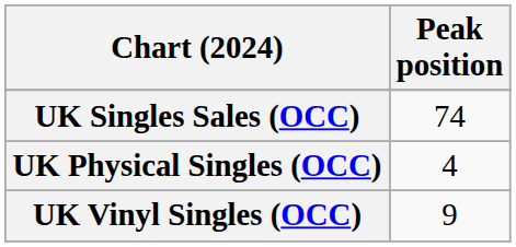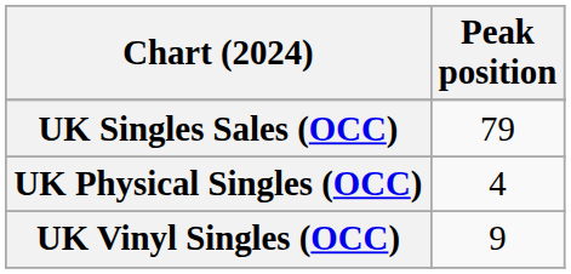 <table class="wikitable sortable plainrowheaders" style="text-align:center">
 <tr>
 <th scope="col">Chart (2024)</th>
 <th scope="col">Peak<br>position</th>
 </tr>
 <tr>
 </tr>
 <tr>
 <th scope="row">UK Singles Sales (<a href='#'>OCC</a>)</th>
-<td>74</td>
+<td>79</td>
 </tr>
 <tr>
 <th scope="row">UK Physical Singles (<a href='#'>OCC</a>)</th>
 <td>4</td>
 </tr>
 <tr>
 <th scope="row">UK Vinyl Singles (<a href='#'>OCC</a>)</th>
 <td>9</td>
 </tr>
 </table>
